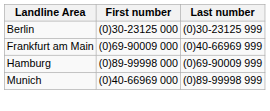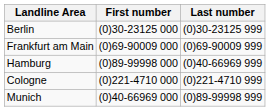 <table class="wikitable sortable">
 <tr>
 <th>Landline Area</th>
 <th>First number</th>
 <th class="unsortable">Last number</th>
 </tr>
 <tr>
 <td>Berlin</td>
 <td data-sort-value="030">(0)30-23125 000</td>
 <td>(0)30-23125 999</td>
 </tr>
 <tr>
 <td>Frankfurt am Main</td>
 <td data-sort-value="069">(0)69-90009 000</td>
-<td>(0)40-66969 999</td>
+<td>(0)69-90009 999</td>
 </tr>
 <tr>
 <td>Hamburg</td>
 <td data-sort-value="089">(0)89-99998 000</td>
-<td>(0)69-90009 999</td>
+<td>(0)40-66969 999</td>
+</tr>
+<tr>
+<td>Cologne</td>
+<td data-sort-value="0221">(0)221-4710 000</td>
+<td>(0)221-4710 999</td>
 </tr>
 <tr>
 <td>Munich</td>
 <td data-sort-value="040">(0)40-66969 000</td>
 <td>(0)89-99998 999</td>
 </tr>
 </table>
